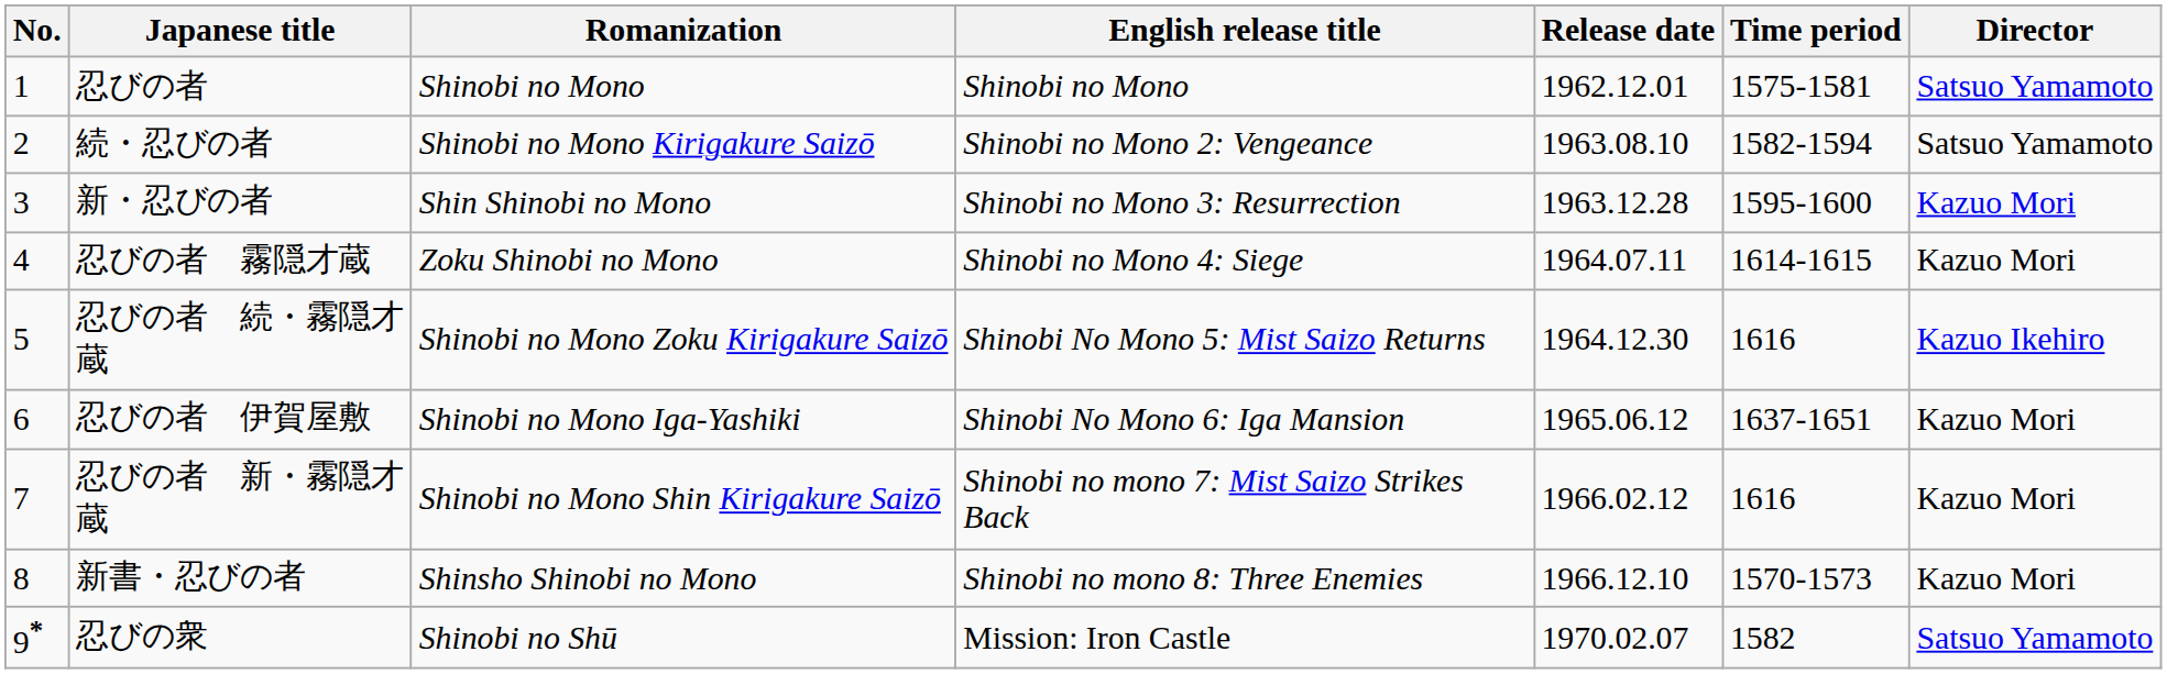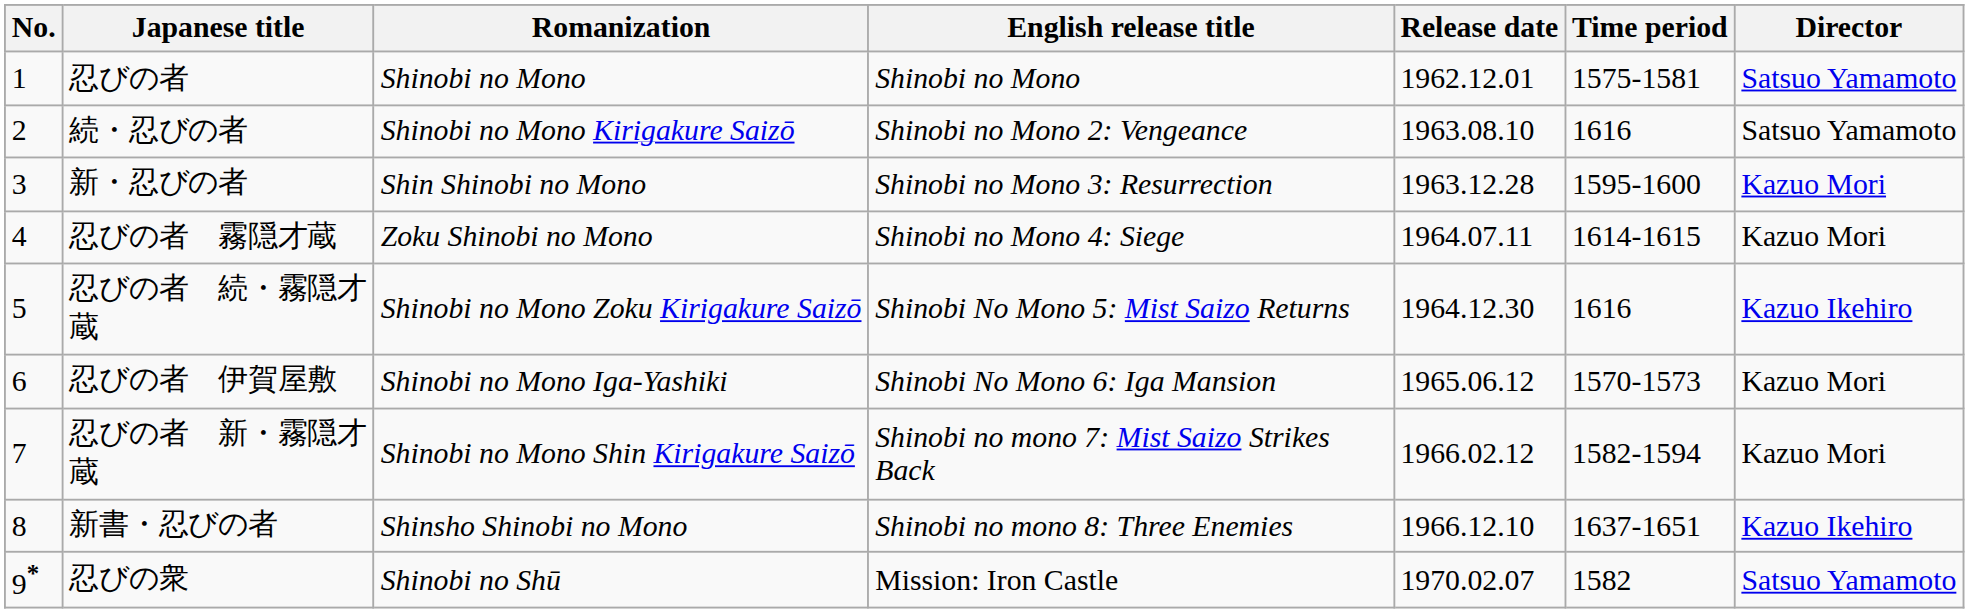 <table class="wikitable">
 <tr>
 <th>No.</th>
 <th width="160">Japanese title</th>
 <th>Romanization</th>
 <th width="275">English release title</th>
 <th>Release date</th>
 <th>Time period</th>
 <th>Director</th>
 </tr>
 <tr>
 <td>1</td>
 <td>忍びの者</td>
 <td><em>Shinobi no Mono</em></td>
 <td><em>Shinobi no Mono</em></td>
 <td>1962.12.01</td>
 <td>1575-1581</td>
 <td><a href='#'>Satsuo Yamamoto</a></td>
 </tr>
 <tr>
 <td>2</td>
 <td>続・忍びの者</td>
 <td><em>Shinobi no Mono <a href='#'>Kirigakure Saizō</a></em></td>
 <td><em>Shinobi no Mono 2: Vengeance</em></td>
 <td>1963.08.10</td>
-<td>1582-1594</td>
+<td>1616</td>
 <td>Satsuo Yamamoto</td>
 </tr>
 <tr>
 <td>3</td>
 <td>新・忍びの者</td>
 <td><em>Shin Shinobi no Mono</em></td>
 <td><em>Shinobi no Mono 3: Resurrection</em></td>
 <td>1963.12.28</td>
 <td>1595-1600</td>
 <td><a href='#'>Kazuo Mori</a></td>
 </tr>
 <tr>
 <td>4</td>
 <td>忍びの者　霧隠才蔵</td>
 <td><em>Zoku Shinobi no Mono</em></td>
 <td><em>Shinobi no Mono 4: Siege</em></td>
 <td>1964.07.11</td>
 <td>1614-1615</td>
 <td>Kazuo Mori</td>
 </tr>
 <tr>
 <td>5</td>
 <td>忍びの者　続・霧隠才蔵</td>
 <td><em>Shinobi no Mono Zoku <a href='#'>Kirigakure Saizō</a></em></td>
 <td><em>Shinobi No Mono 5: <a href='#'>Mist Saizo</a> Returns</em></td>
 <td>1964.12.30</td>
 <td>1616</td>
 <td><a href='#'>Kazuo Ikehiro</a></td>
 </tr>
 <tr>
 <td>6</td>
 <td>忍びの者　伊賀屋敷</td>
 <td><em>Shinobi no Mono Iga-Yashiki</em></td>
 <td><em>Shinobi No Mono 6: Iga Mansion</em></td>
 <td>1965.06.12</td>
-<td>1637-1651</td>
+<td>1570-1573</td>
 <td>Kazuo Mori</td>
 </tr>
 <tr>
 <td>7</td>
 <td>忍びの者　新・霧隠才蔵</td>
 <td><em>Shinobi no Mono Shin <a href='#'>Kirigakure Saizō</a></em></td>
 <td><em>Shinobi no mono 7: <a href='#'>Mist Saizo</a> Strikes Back</em></td>
 <td>1966.02.12</td>
-<td>1616</td>
+<td>1582-1594</td>
 <td>Kazuo Mori</td>
 </tr>
 <tr>
 <td>8</td>
 <td>新書・忍びの者</td>
 <td><em>Shinsho Shinobi no Mono</em></td>
 <td><em>Shinobi no mono 8: Three Enemies</em></td>
 <td>1966.12.10</td>
-<td>1570-1573</td>
-<td>Kazuo Mori</td>
+<td>1637-1651</td>
+<td><a href='#'>Kazuo Ikehiro</a></td>
 </tr>
 <tr>
 <td>9<sup><strong>*</strong></sup></td>
 <td>忍びの衆</td>
 <td><em>Shinobi no Shū</em></td>
 <td>Mission: Iron Castle</td>
 <td>1970.02.07</td>
 <td>1582</td>
 <td><a href='#'>Satsuo Yamamoto</a></td>
 </tr>
 </table>
